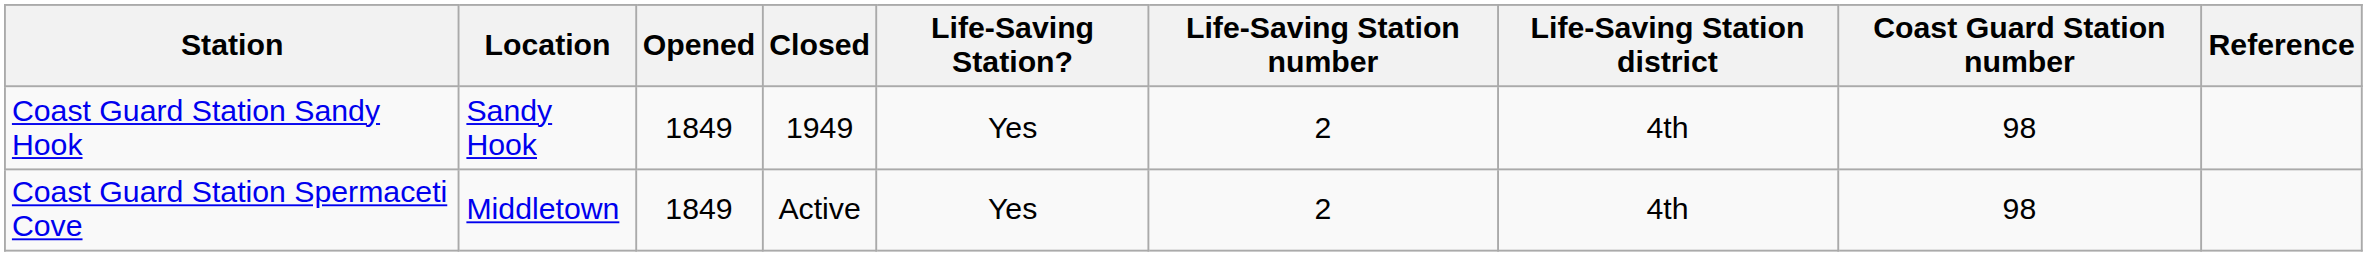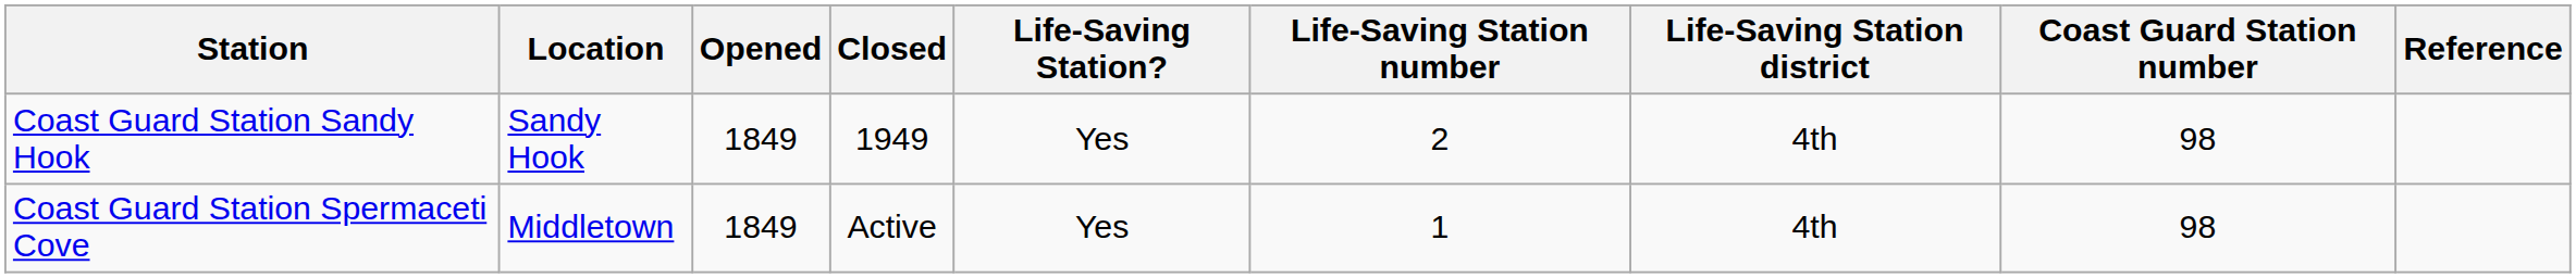 <table class="wikitable sortable" style="text-align:left;">
 <tr>
 <th>Station</th>
 <th>Location</th>
 <th>Opened</th>
 <th>Closed</th>
 <th>Life-Saving Station?</th>
 <th>Life-Saving Station number</th>
 <th>Life-Saving Station district</th>
 <th>Coast Guard Station number</th>
 <th>Reference</th>
 </tr>
 <tr>
 <td><a href='#'>Coast Guard Station Sandy Hook</a></td>
 <td><a href='#'>Sandy Hook</a></td>
 <td align="center">1849</td>
 <td align="center">1949</td>
 <td align="center">Yes</td>
 <td align="center">2</td>
 <td align="center">4th</td>
 <td align="center">98</td>
 <td align="center"></td>
 </tr>
 <tr>
 <td><a href='#'>Coast Guard Station Spermaceti Cove</a></td>
 <td><a href='#'>Middletown</a></td>
 <td align="center">1849</td>
 <td align="center">Active</td>
 <td align="center">Yes</td>
-<td align="center">2</td>
+<td align="center">1</td>
 <td align="center">4th</td>
 <td align="center">98</td>
 <td align="center"></td>
 </tr>
 </table>
